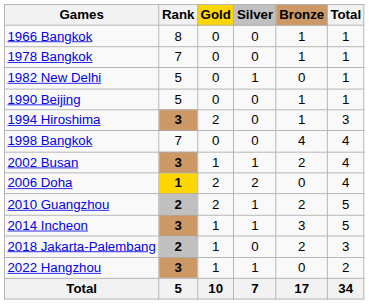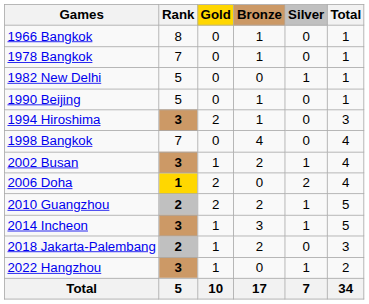 <table class="wikitable sortable" style="text-align:center">
 <tr>
 <th>Games</th>
 <th>Rank</th>
 <th style="background-color:gold;">Gold</th>
+<th style="background-color:#c96;">Bronze</th>
 <th style="background-color:silver;">Silver</th>
-<th style="background-color:#c96;">Bronze</th>
 <th>Total</th>
 </tr>
 <tr>
 <td align=left><a href='#'>1966 Bangkok</a></td>
 <td>8</td>
 <td>0</td>
+<td>1</td>
 <td>0</td>
-<td>1</td>
 <td>1</td>
 </tr>
 <tr>
 <td align=left><a href='#'>1978 Bangkok</a></td>
 <td>7</td>
 <td>0</td>
+<td>1</td>
+<td>0</td>
+<td>1</td>
+</tr>
+<tr>
+<td align=left><a href='#'>1982 New Delhi</a></td>
+<td>5</td>
+<td>0</td>
 <td>0</td>
 <td>1</td>
 <td>1</td>
 </tr>
 <tr>
-<td align=left><a href='#'>1982 New Delhi</a></td>
+<td align=left><a href='#'>1990 Beijing</a></td>
 <td>5</td>
 <td>0</td>
 <td>1</td>
 <td>0</td>
 <td>1</td>
 </tr>
 <tr>
-<td align=left><a href='#'>1990 Beijing</a></td>
-<td>5</td>
-<td>0</td>
-<td>0</td>
-<td>1</td>
-<td>1</td>
-</tr>
-<tr>
 <td align=left><a href='#'>1994 Hiroshima</a></td>
 <td bgcolor=#c96><strong>3</strong></td>
 <td>2</td>
+<td>1</td>
 <td>0</td>
-<td>1</td>
 <td>3</td>
 </tr>
 <tr>
 <td align=left><a href='#'>1998 Bangkok</a></td>
 <td>7</td>
 <td>0</td>
+<td>4</td>
 <td>0</td>
-<td>4</td>
 <td>4</td>
 </tr>
 <tr>
 <td align=left><a href='#'>2002 Busan</a></td>
 <td bgcolor=#c96><strong>3</strong></td>
 <td>1</td>
+<td>2</td>
 <td>1</td>
-<td>2</td>
 <td>4</td>
 </tr>
 <tr>
 <td align=left><a href='#'>2006 Doha</a></td>
 <td bgcolor=gold><strong>1</strong></td>
 <td>2</td>
+<td>0</td>
 <td>2</td>
-<td>0</td>
 <td>4</td>
 </tr>
 <tr>
 <td align=left><a href='#'>2010 Guangzhou</a></td>
 <td bgcolor=silver><strong>2</strong></td>
 <td>2</td>
+<td>2</td>
 <td>1</td>
-<td>2</td>
 <td>5</td>
 </tr>
 <tr>
 <td align=left><a href='#'>2014 Incheon</a></td>
 <td bgcolor=#c96><strong>3</strong></td>
 <td>1</td>
+<td>3</td>
 <td>1</td>
-<td>3</td>
 <td>5</td>
 </tr>
 <tr>
 <td align=left><a href='#'>2018 Jakarta-Palembang</a></td>
 <td bgcolor=silver><strong>2</strong></td>
 <td>1</td>
+<td>2</td>
 <td>0</td>
-<td>2</td>
 <td>3</td>
 </tr>
 <tr>
 <td align=left><a href='#'>2022 Hangzhou</a></td>
 <td bgcolor=#c96><strong>3</strong></td>
 <td>1</td>
+<td>0</td>
 <td>1</td>
-<td>0</td>
 <td>2</td>
 </tr>
 <tr>
 <th>Total</th>
 <th>5</th>
 <th>10</th>
+<th>17</th>
 <th>7</th>
-<th>17</th>
 <th>34</th>
 </tr>
 </table>
